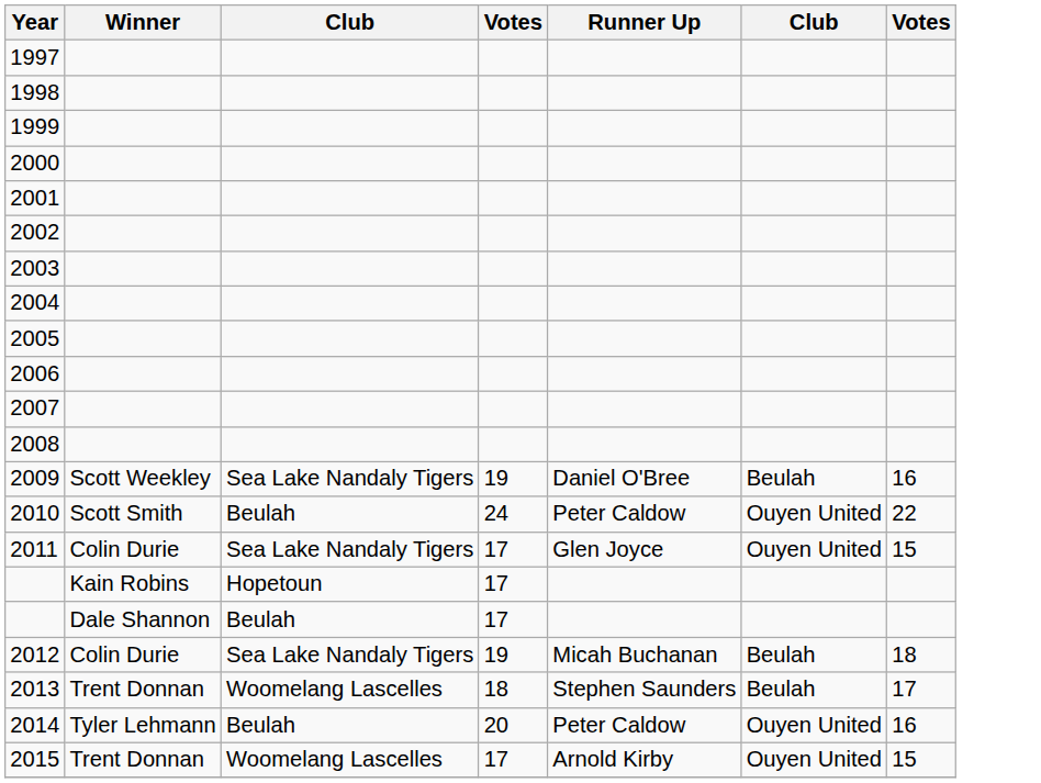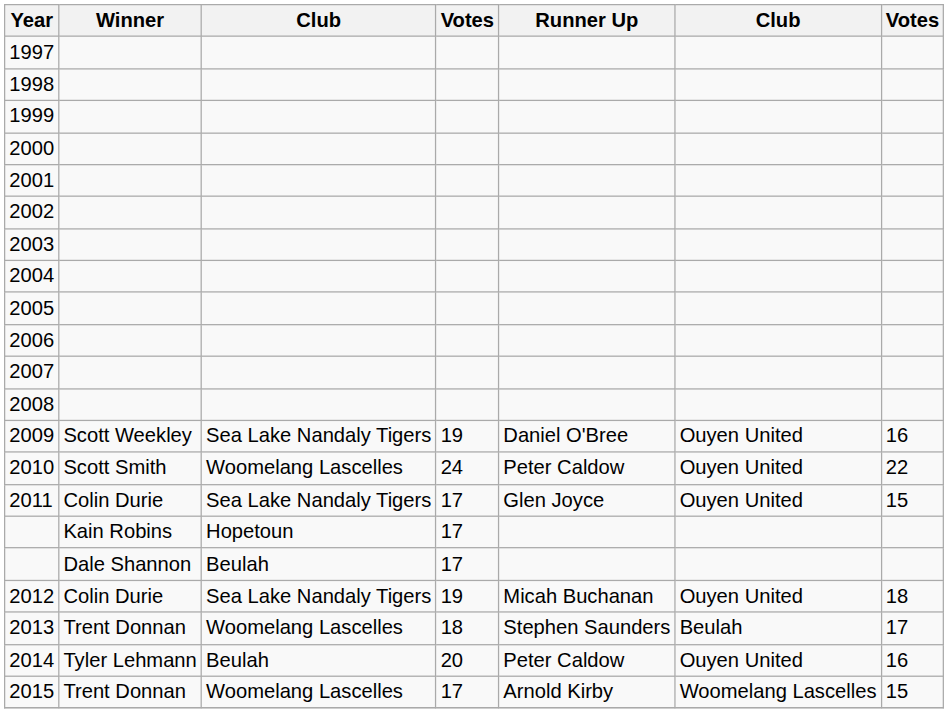 <table class="wikitable sortable">
 <tr>
 <th>Year</th>
 <th><span>Winner</span></th>
 <th>Club</th>
 <th>Votes</th>
 <th>Runner Up</th>
 <th>Club</th>
 <th>Votes</th>
 </tr>
 <tr>
 <td>1997</td>
 <td></td>
 <td></td>
 <td></td>
 <td></td>
 <td></td>
 <td></td>
 </tr>
 <tr>
 <td>1998</td>
 <td></td>
 <td></td>
 <td></td>
 <td></td>
 <td></td>
 <td></td>
 </tr>
 <tr>
 <td>1999</td>
 <td></td>
 <td></td>
 <td></td>
 <td></td>
 <td></td>
 <td></td>
 </tr>
 <tr>
 <td>2000</td>
 <td></td>
 <td></td>
 <td></td>
 <td></td>
 <td></td>
 <td></td>
 </tr>
 <tr>
 <td>2001</td>
 <td></td>
 <td></td>
 <td></td>
 <td></td>
 <td></td>
 <td></td>
 </tr>
 <tr>
 <td>2002</td>
 <td></td>
 <td></td>
 <td></td>
 <td></td>
 <td></td>
 <td></td>
 </tr>
 <tr>
 <td>2003</td>
 <td></td>
 <td></td>
 <td></td>
 <td></td>
 <td></td>
 <td></td>
 </tr>
 <tr>
 <td>2004</td>
 <td></td>
 <td></td>
 <td></td>
 <td></td>
 <td></td>
 <td></td>
 </tr>
 <tr>
 <td>2005</td>
 <td></td>
 <td></td>
 <td></td>
 <td></td>
 <td></td>
 <td></td>
 </tr>
 <tr>
 <td>2006</td>
 <td></td>
 <td></td>
 <td></td>
 <td></td>
 <td></td>
 <td></td>
 </tr>
 <tr>
 <td>2007</td>
 <td></td>
 <td></td>
 <td></td>
 <td></td>
 <td></td>
 <td></td>
 </tr>
 <tr>
 <td>2008</td>
 <td></td>
 <td></td>
 <td></td>
 <td></td>
 <td></td>
 <td></td>
 </tr>
 <tr>
 <td>2009</td>
 <td>Scott Weekley</td>
 <td>Sea Lake Nandaly Tigers</td>
 <td>19</td>
 <td>Daniel O'Bree</td>
-<td>Beulah</td>
+<td>Ouyen United</td>
 <td>16</td>
 </tr>
 <tr>
 <td>2010</td>
 <td>Scott Smith</td>
-<td>Beulah</td>
+<td>Woomelang Lascelles</td>
 <td>24</td>
 <td>Peter Caldow</td>
 <td>Ouyen United</td>
 <td>22</td>
 </tr>
 <tr>
 <td>2011</td>
 <td>Colin Durie</td>
 <td>Sea Lake Nandaly Tigers</td>
 <td>17</td>
 <td>Glen Joyce</td>
 <td>Ouyen United</td>
 <td>15</td>
 </tr>
 <tr>
 <td></td>
 <td>Kain Robins</td>
 <td>Hopetoun</td>
 <td>17</td>
 <td></td>
 <td></td>
 <td></td>
 </tr>
 <tr>
 <td></td>
 <td>Dale Shannon</td>
 <td>Beulah</td>
 <td>17</td>
 <td></td>
 <td></td>
 <td></td>
 </tr>
 <tr>
 <td>2012</td>
 <td>Colin Durie</td>
 <td>Sea Lake Nandaly Tigers</td>
 <td>19</td>
 <td>Micah Buchanan</td>
-<td>Beulah</td>
+<td>Ouyen United</td>
 <td>18</td>
 </tr>
 <tr>
 <td>2013</td>
 <td>Trent Donnan</td>
 <td>Woomelang Lascelles</td>
 <td>18</td>
 <td>Stephen Saunders</td>
 <td>Beulah</td>
 <td>17</td>
 </tr>
 <tr>
 <td>2014</td>
 <td>Tyler Lehmann</td>
 <td>Beulah</td>
 <td>20</td>
 <td>Peter Caldow</td>
 <td>Ouyen United</td>
 <td>16</td>
 </tr>
 <tr>
 <td>2015</td>
 <td>Trent Donnan</td>
 <td>Woomelang Lascelles</td>
 <td>17</td>
 <td>Arnold Kirby</td>
-<td>Ouyen United</td>
+<td>Woomelang Lascelles</td>
 <td>15</td>
 </tr>
 <tr>
 </tr>
 </table>
